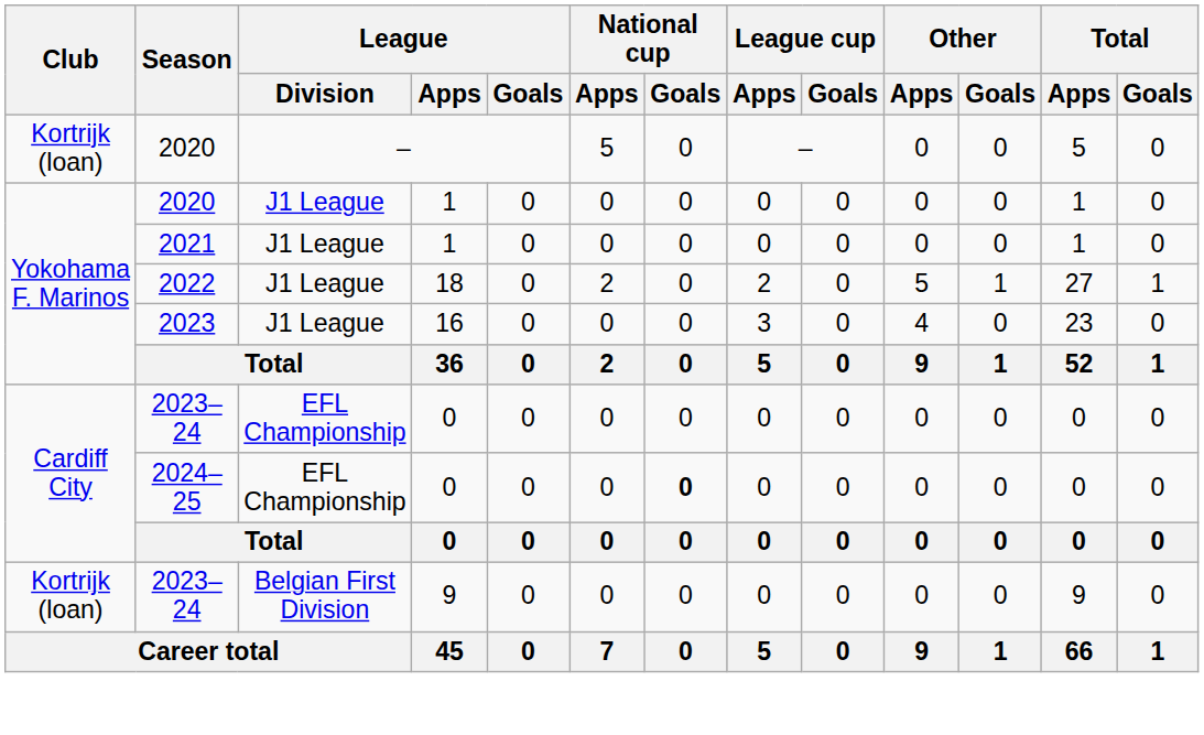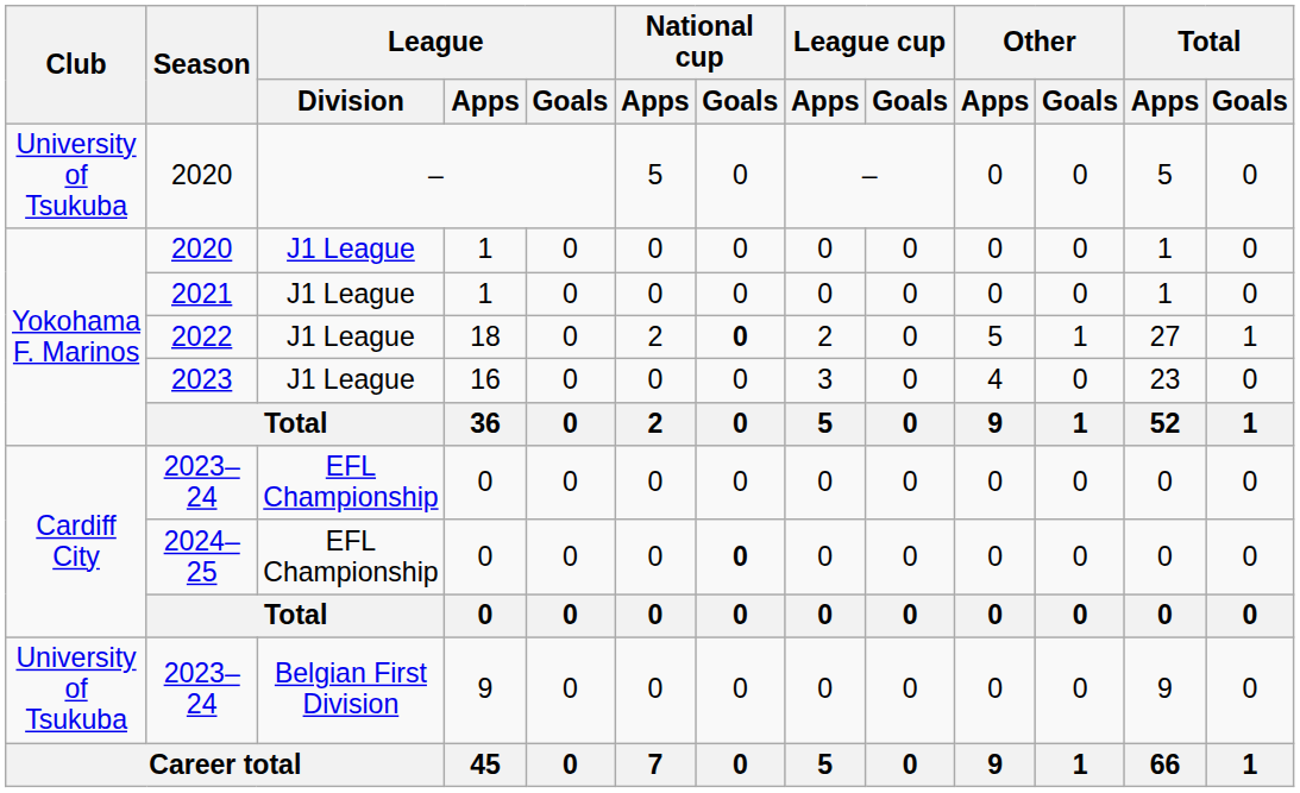 <table class="wikitable" style="text-align: center">
 <tr>
 <th rowspan="2">Club</th>
 <th rowspan="2">Season</th>
 <th colspan="3">League</th>
 <th colspan="2">National cup</th>
 <th colspan="2">League cup</th>
 <th colspan="2">Other</th>
 <th colspan="2">Total</th>
 </tr>
 <tr>
 <th>Division</th>
 <th>Apps</th>
 <th>Goals</th>
 <th>Apps</th>
 <th>Goals</th>
 <th>Apps</th>
 <th>Goals</th>
 <th>Apps</th>
 <th>Goals</th>
 <th>Apps</th>
 <th>Goals</th>
 </tr>
 <tr>
-<td><a href='#'>Kortrijk</a> (loan)</td>
+<td><a href='#'>University of Tsukuba</a></td>
 <td>2020</td>
 <td colspan="3">–</td>
 <td>5</td>
 <td>0</td>
 <td colspan="2">–</td>
 <td>0</td>
 <td>0</td>
 <td>5</td>
 <td>0</td>
 </tr>
 <tr>
 <td rowspan="5"><a href='#'>Yokohama F. Marinos</a></td>
 <td><a href='#'>2020</a></td>
 <td><a href='#'>J1 League</a></td>
 <td>1</td>
 <td>0</td>
 <td>0</td>
 <td>0</td>
 <td>0</td>
 <td>0</td>
 <td>0</td>
 <td>0</td>
 <td>1</td>
 <td>0</td>
 </tr>
 <tr>
 <td><a href='#'>2021</a></td>
 <td>J1 League</td>
 <td>1</td>
 <td>0</td>
 <td>0</td>
 <td>0</td>
 <td>0</td>
 <td>0</td>
 <td>0</td>
 <td>0</td>
 <td>1</td>
 <td>0</td>
 </tr>
 <tr>
 <td><a href='#'>2022</a></td>
 <td>J1 League</td>
 <td>18</td>
 <td>0</td>
 <td>2</td>
-<td>0</td>
+<td><strong>0</strong></td>
 <td>2</td>
 <td>0</td>
 <td>5</td>
 <td>1</td>
 <td>27</td>
 <td>1</td>
 </tr>
 <tr>
 <td><a href='#'>2023</a></td>
 <td>J1 League</td>
 <td>16</td>
 <td>0</td>
 <td>0</td>
 <td>0</td>
 <td>3</td>
 <td>0</td>
 <td>4</td>
 <td>0</td>
 <td>23</td>
 <td>0</td>
 </tr>
 <tr>
 <th colspan="2">Total</th>
 <th>36</th>
 <th>0</th>
 <th>2</th>
 <th>0</th>
 <th>5</th>
 <th>0</th>
 <th>9</th>
 <th>1</th>
 <th>52</th>
 <th>1</th>
 </tr>
 <tr>
 <td rowspan="3"><a href='#'>Cardiff City</a></td>
 <td><a href='#'>2023–24</a></td>
 <td><a href='#'>EFL Championship</a></td>
 <td>0</td>
 <td>0</td>
 <td>0</td>
 <td>0</td>
 <td>0</td>
 <td>0</td>
 <td>0</td>
 <td>0</td>
 <td>0</td>
 <td>0</td>
 </tr>
 <tr>
 <td><a href='#'>2024–25</a></td>
 <td>EFL Championship</td>
 <td>0</td>
 <td>0</td>
 <td>0</td>
 <td><strong>0</strong></td>
 <td>0</td>
 <td>0</td>
 <td>0</td>
 <td>0</td>
 <td>0</td>
 <td>0</td>
 </tr>
 <tr>
 <th colspan="2">Total</th>
 <th>0</th>
 <th>0</th>
 <th>0</th>
 <th>0</th>
 <th>0</th>
 <th>0</th>
 <th>0</th>
 <th>0</th>
 <th>0</th>
 <th>0</th>
 </tr>
 <tr>
-<td><a href='#'>Kortrijk</a> (loan)</td>
+<td><a href='#'>University of Tsukuba</a></td>
 <td><a href='#'>2023–24</a></td>
 <td><a href='#'>Belgian First Division</a></td>
 <td>9</td>
 <td>0</td>
 <td>0</td>
 <td>0</td>
 <td>0</td>
 <td>0</td>
 <td>0</td>
 <td>0</td>
 <td>9</td>
 <td>0</td>
 </tr>
 <tr>
 <th colspan="3">Career total</th>
 <th>45</th>
 <th>0</th>
 <th>7</th>
 <th>0</th>
 <th>5</th>
 <th>0</th>
 <th>9</th>
 <th>1</th>
 <th>66</th>
 <th>1</th>
 </tr>
 </table>
